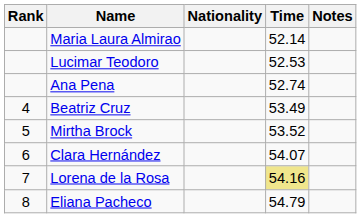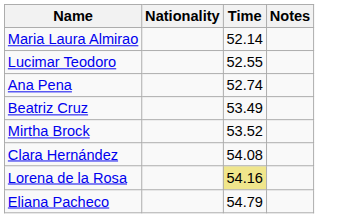 <table class="wikitable sortable" style="text-align:center;font-size:95%">
 <tr>
-<th>Rank</th>
 <th>Name</th>
 <th>Nationality</th>
 <th>Time</th>
 <th>Notes</th>
 </tr>
 <tr>
-<td></td>
 <td align=left><a href='#'>Maria Laura Almirao</a></td>
 <td align=left></td>
 <td>52.14</td>
 <td></td>
 </tr>
 <tr>
-<td></td>
 <td align=left><a href='#'>Lucimar Teodoro</a></td>
 <td align=left></td>
-<td>52.53</td>
+<td>52.55</td>
 <td></td>
 </tr>
 <tr>
-<td></td>
 <td align=left><a href='#'>Ana Pena</a></td>
 <td align=left></td>
 <td>52.74</td>
 <td></td>
 </tr>
 <tr>
-<td>4</td>
 <td align=left><a href='#'>Beatriz Cruz</a></td>
 <td align=left></td>
 <td>53.49</td>
 <td></td>
 </tr>
 <tr>
-<td>5</td>
 <td align=left><a href='#'>Mirtha Brock</a></td>
 <td align=left></td>
 <td>53.52</td>
 <td></td>
 </tr>
 <tr>
-<td>6</td>
 <td align=left><a href='#'>Clara Hernández</a></td>
 <td align=left></td>
-<td>54.07</td>
+<td>54.08</td>
 <td></td>
 </tr>
 <tr>
-<td>7</td>
 <td align=left><a href='#'>Lorena de la Rosa</a></td>
 <td align=left></td>
 <td style="background: khaki;">54.16</td>
 <td></td>
 </tr>
 <tr>
-<td>8</td>
 <td align=left><a href='#'>Eliana Pacheco</a></td>
 <td align=left></td>
 <td>54.79</td>
 <td></td>
 </tr>
 </table>
